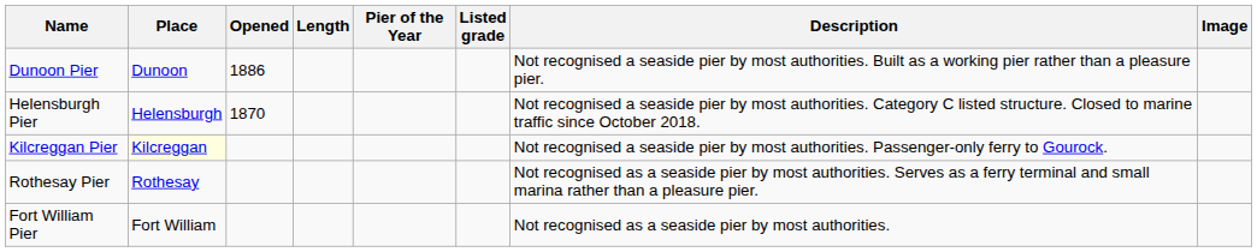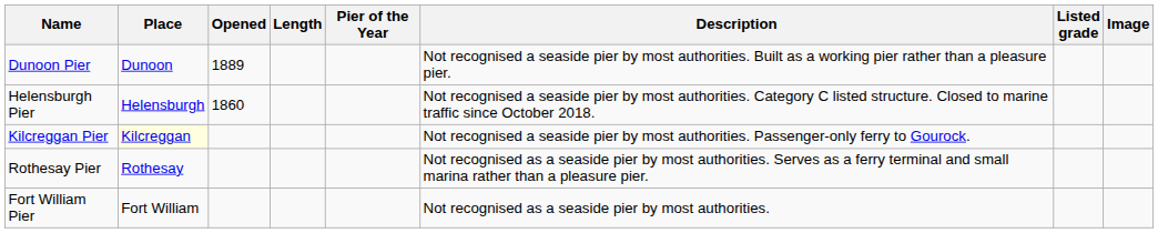 <table class="wikitable sortable toptextcells">
 <tr>
 <th>Name</th>
 <th>Place</th>
 <th>Opened</th>
 <th>Length</th>
 <th>Pier of the Year</th>
+<th class="unsortable">Description</th>
 <th>Listed<br>grade</th>
-<th class="unsortable">Description</th>
 <th class="unsortable">Image</th>
 </tr>
 <tr No structure is recognised in Scotland as being a true seaside pier.>
 <td><a href='#'>Dunoon Pier</a></td>
 <td><a href='#'>Dunoon</a></td>
-<td>1886</td>
-<td></td>
+<td>1889</td>
 <td></td>
 <td></td>
 <td>Not recognised a seaside pier by most authorities. Built as a working pier rather than a pleasure pier.</td>
+<td></td>
 <td></td>
 </tr>
 <tr>
 <td>Helensburgh Pier</td>
 <td><a href='#'>Helensburgh</a></td>
-<td>1870</td>
-<td></td>
+<td>1860</td>
 <td></td>
 <td></td>
 <td>Not recognised a seaside pier by most authorities. Category C listed structure. Closed to marine traffic since October 2018.</td>
+<td></td>
 <td></td>
 </tr>
 <tr>
 <td><a href='#'>Kilcreggan Pier</a></td>
 <td style="background: lightyellow;"><a href='#'>Kilcreggan</a></td>
 <td></td>
 <td></td>
 <td></td>
+<td>Not recognised a seaside pier by most authorities. Passenger-only ferry to <a href='#'>Gourock</a>.</td>
 <td></td>
-<td>Not recognised a seaside pier by most authorities. Passenger-only ferry to <a href='#'>Gourock</a>.</td>
 <td></td>
 </tr>
 <tr>
 <td>Rothesay Pier</td>
 <td><a href='#'>Rothesay</a></td>
 <td></td>
 <td></td>
 <td></td>
+<td>Not recognised as a seaside pier by most authorities. Serves as a ferry terminal and small marina rather than a pleasure pier.</td>
 <td></td>
-<td>Not recognised as a seaside pier by most authorities. Serves as a ferry terminal and small marina rather than a pleasure pier.</td>
 <td></td>
 </tr>
 <tr>
 <td>Fort William Pier</td>
 <td>Fort William</td>
 <td></td>
 <td></td>
 <td></td>
+<td>Not recognised as a seaside pier by most authorities.</td>
 <td></td>
-<td>Not recognised as a seaside pier by most authorities.</td>
 <td></td>
 </tr>
 </table>
